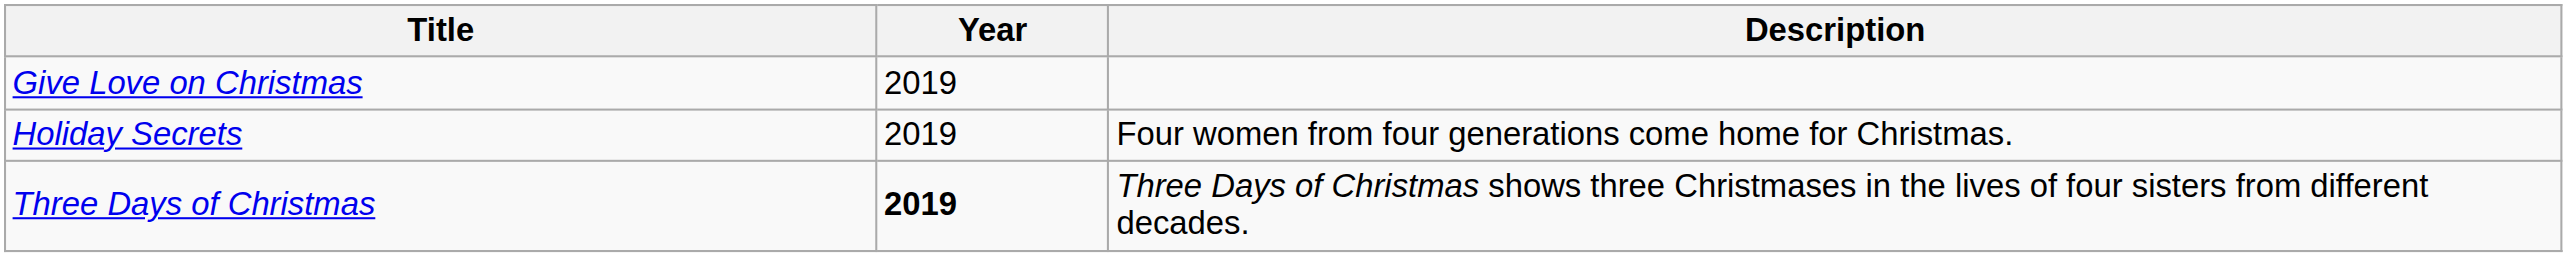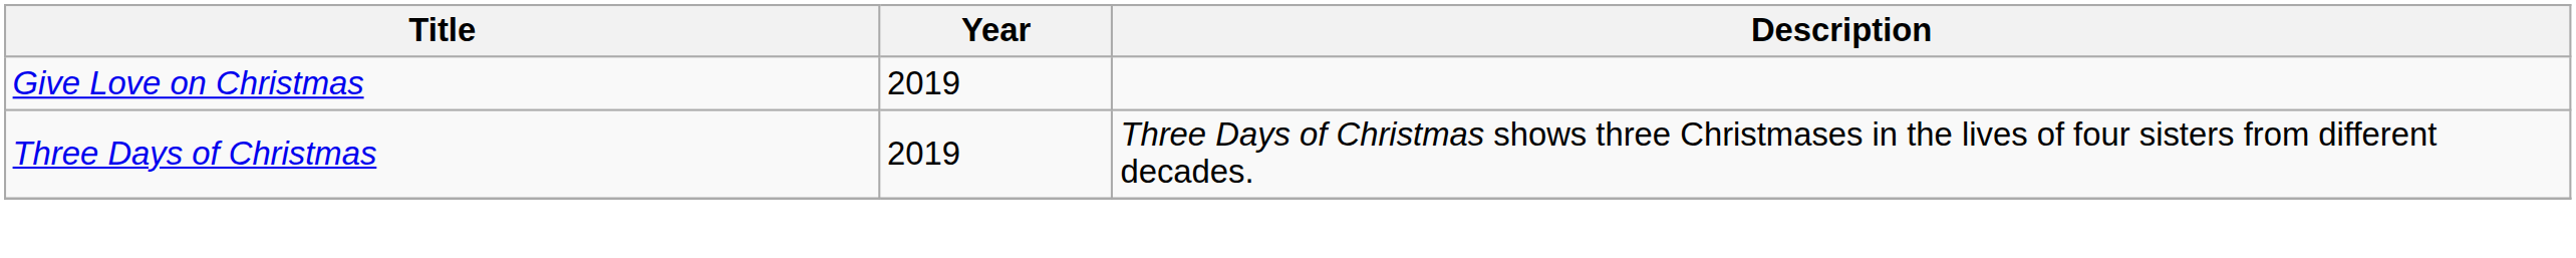 <table class="wikitable sortable">
 <tr>
 <th width="30%">Title</th>
 <th width="8%">Year</th>
 <th width="50%" class="unsortable">Description</th>
 </tr>
 <tr>
 <td><em><a href='#'>Give Love on Christmas</a></em></td>
 <td>2019</td>
 <td></td>
 </tr>
 <tr>
-<td><em><a href='#'>Holiday Secrets</a></em></td>
+<td><em><a href='#'>Three Days of Christmas</a></em></td>
 <td>2019</td>
-<td>Four women from four generations come home for Christmas.</td>
-</tr>
-<tr>
-<td><em><a href='#'>Three Days of Christmas</a></em></td>
-<td><strong>2019</strong></td>
 <td><em>Three Days of Christmas</em> shows three Christmases in the lives of four sisters from different decades.</td>
 </tr>
 <tr>
 </tr>
 </table>
